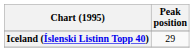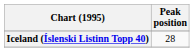 <table class="wikitable sortable plainrowheaders" style="text-align:center">
 <tr>
 <th>Chart (1995)</th>
 <th>Peak<br>position</th>
 </tr>
 <tr>
 </tr>
 <tr>
 </tr>
 <tr>
 </tr>
 <tr>
 </tr>
 <tr>
 <th scope="row">Iceland (<a href='#'>Íslenski Listinn Topp 40</a>)</th>
-<td>29</td>
+<td>28</td>
 </tr>
 <tr>
 </tr>
 <tr>
 </tr>
 <tr>
 </tr>
 <tr>
 </tr>
 <tr>
 </tr>
 </table>
